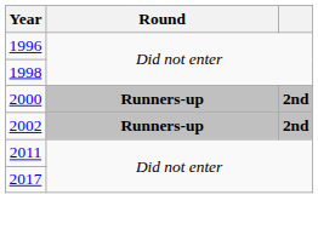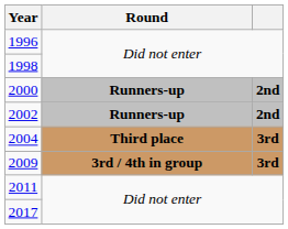 <table class="wikitable" style="text-align: center; font-size:90%">
 <tr>
 <th>Year</th>
 <th style="width:200px">Round</th>
 <th></th>
 </tr>
 <tr>
 <td><a href='#'>1996</a></td>
 <td colspan="2" rowspan="2"><em>Did not enter</em></td>
 </tr>
 <tr>
 <td><a href='#'>1998</a></td>
 </tr>
 <tr>
 <td><a href='#'>2000</a></td>
 <td bgcolor=Silver><strong>Runners-up</strong></td>
 <td bgcolor=Silver><strong>2nd</strong></td>
 </tr>
 <tr>
 <td><a href='#'>2002</a></td>
 <td bgcolor=Silver><strong>Runners-up</strong></td>
 <td bgcolor=Silver><strong>2nd</strong></td>
 </tr>
 <tr>
+<td><a href='#'>2004</a></td>
+<td bgcolor="cc9966"><strong>Third place</strong></td>
+<td bgcolor="cc9966"><strong>3rd</strong></td>
+</tr>
+<tr>
+<td><a href='#'>2009</a></td>
+<td bgcolor="cc9966"><strong>3rd / 4th in group</strong></td>
+<td bgcolor="cc9966"><strong>3rd</strong></td>
+</tr>
+<tr>
 <td><a href='#'>2011</a></td>
 <td colspan="2" rowspan="2"><em>Did not enter</em></td>
 </tr>
 <tr>
 <td><a href='#'>2017</a></td>
 </tr>
 </table>
